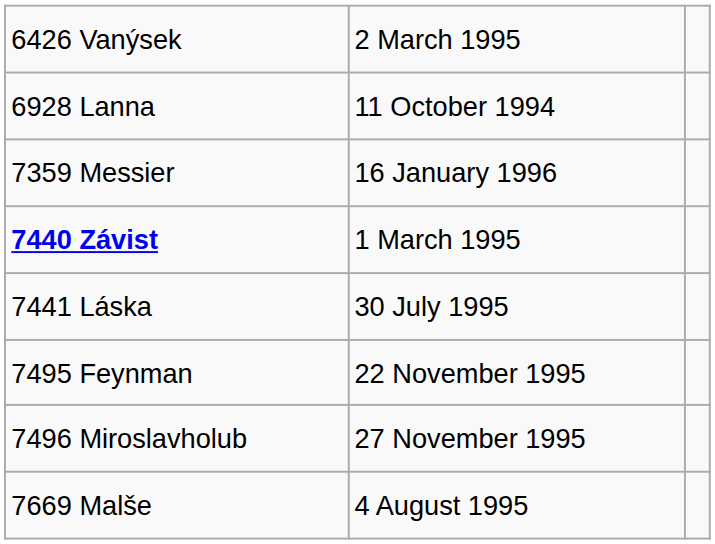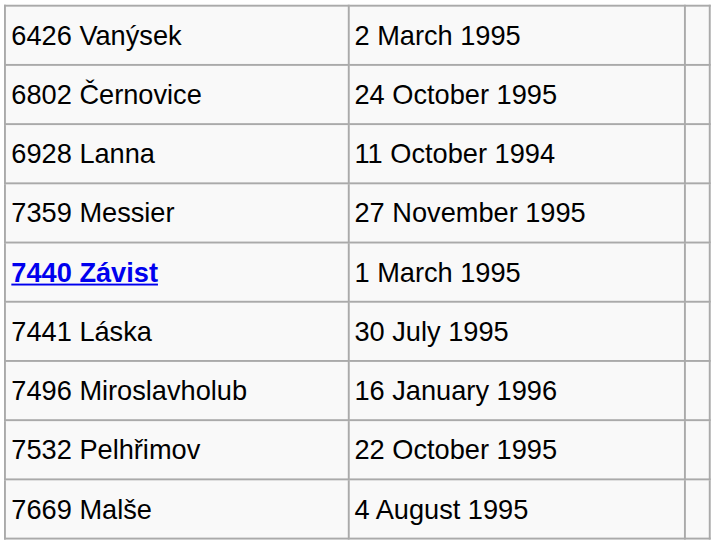 <table class="wikitable" style="font-size: 89%; float: left; width: 26em; margin-right: 1em; height: 280px">
 <tr>
 <td>6426 Vanýsek</td>
 <td>2 March 1995</td>
+<td></td>
+</tr>
+<tr>
+<td>6802 Černovice</td>
+<td>24 October 1995</td>
 <td></td>
 </tr>
 <tr>
 <td>6928 Lanna</td>
 <td>11 October 1994</td>
 <td></td>
 </tr>
 <tr>
 <td>7359 Messier</td>
-<td>16 January 1996</td>
+<td>27 November 1995</td>
 <td></td>
 </tr>
 <tr>
 <td><strong><a href='#'>7440 Závist</a></strong></td>
 <td>1 March 1995</td>
 <td></td>
 </tr>
 <tr>
 <td>7441 Láska</td>
 <td>30 July 1995</td>
 <td> </td>
 </tr>
 <tr>
-<td>7495 Feynman</td>
-<td>22 November 1995</td>
-<td> </td>
+<td>7496 Miroslavholub</td>
+<td>16 January 1996</td>
+<td></td>
 </tr>
 <tr>
-<td>7496 Miroslavholub</td>
-<td>27 November 1995</td>
+<td>7532 Pelhřimov</td>
+<td>22 October 1995</td>
 <td></td>
 </tr>
 <tr>
 <td>7669 Malše</td>
 <td>4 August 1995</td>
 <td> </td>
 </tr>
 </table>
